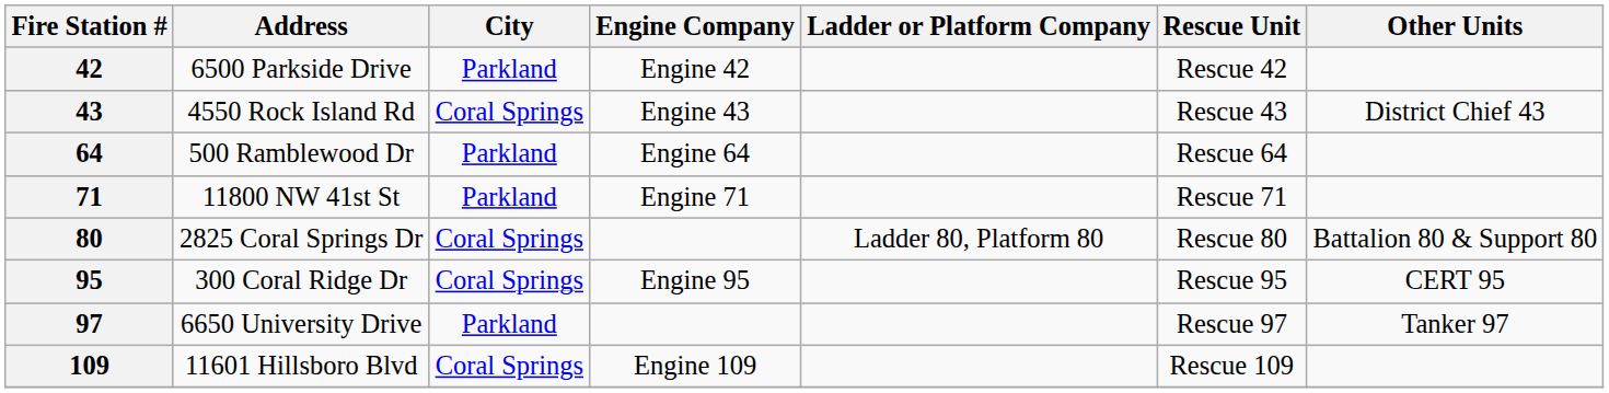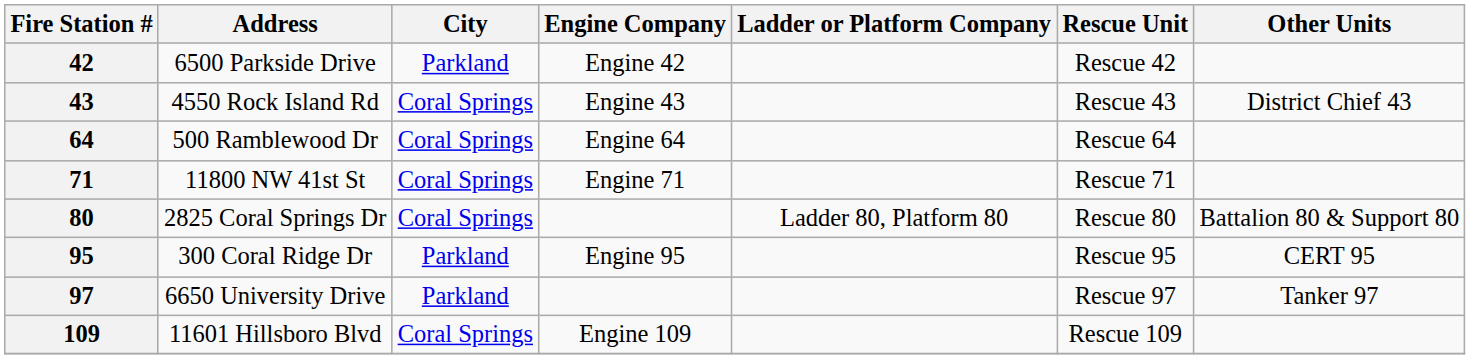 <table class=wikitable style="text-align:center;">
 <tr>
 <th>Fire Station #</th>
 <th>Address</th>
 <th>City</th>
 <th>Engine  Company</th>
 <th>Ladder or Platform Company</th>
 <th>Rescue Unit</th>
 <th>Other Units</th>
 </tr>
 <tr>
 <th>42</th>
 <td>6500 Parkside Drive</td>
 <td><a href='#'>Parkland</a></td>
 <td>Engine 42</td>
 <td></td>
 <td>Rescue 42</td>
 <td></td>
 </tr>
 <tr>
 <th>43</th>
 <td>4550 Rock Island Rd</td>
 <td><a href='#'>Coral Springs</a></td>
 <td>Engine 43</td>
 <td></td>
 <td>Rescue 43</td>
 <td>District Chief 43</td>
 </tr>
 <tr>
 <th>64</th>
 <td>500 Ramblewood Dr</td>
-<td><a href='#'>Parkland</a></td>
+<td><a href='#'>Coral Springs</a></td>
 <td>Engine 64</td>
 <td></td>
 <td>Rescue 64</td>
 <td></td>
 </tr>
 <tr>
 <th>71</th>
 <td>11800 NW 41st St</td>
-<td><a href='#'>Parkland</a></td>
+<td><a href='#'>Coral Springs</a></td>
 <td>Engine 71</td>
 <td></td>
 <td>Rescue 71</td>
 <td></td>
 </tr>
 <tr>
 <th>80</th>
 <td>2825 Coral Springs Dr</td>
 <td><a href='#'>Coral Springs</a></td>
 <td></td>
 <td>Ladder 80, Platform 80</td>
 <td>Rescue 80</td>
 <td>Battalion 80 & Support 80</td>
 </tr>
 <tr>
 <th>95</th>
 <td>300 Coral Ridge Dr</td>
-<td><a href='#'>Coral Springs</a></td>
+<td><a href='#'>Parkland</a></td>
 <td>Engine 95</td>
 <td></td>
 <td>Rescue 95</td>
 <td>CERT 95</td>
 </tr>
 <tr>
 <th>97</th>
 <td>6650 University Drive</td>
 <td><a href='#'>Parkland</a></td>
 <td></td>
 <td></td>
 <td>Rescue 97</td>
 <td>Tanker 97</td>
 </tr>
 <tr>
 <th>109</th>
 <td>11601 Hillsboro Blvd</td>
 <td><a href='#'>Coral Springs</a></td>
 <td>Engine 109</td>
 <td></td>
 <td>Rescue 109</td>
 <td></td>
 </tr>
 <tr>
 </tr>
 </table>
